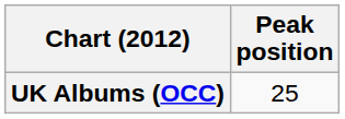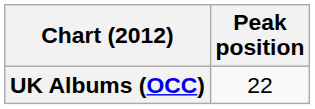 <table class="wikitable plainrowheaders">
 <tr>
 <th>Chart (2012)</th>
 <th>Peak<br>position</th>
 </tr>
 <tr>
 <th scope="row">UK Albums (<a href='#'>OCC</a>)</th>
-<td style="text-align:center;">25</td>
+<td style="text-align:center;">22</td>
 </tr>
 </table>
